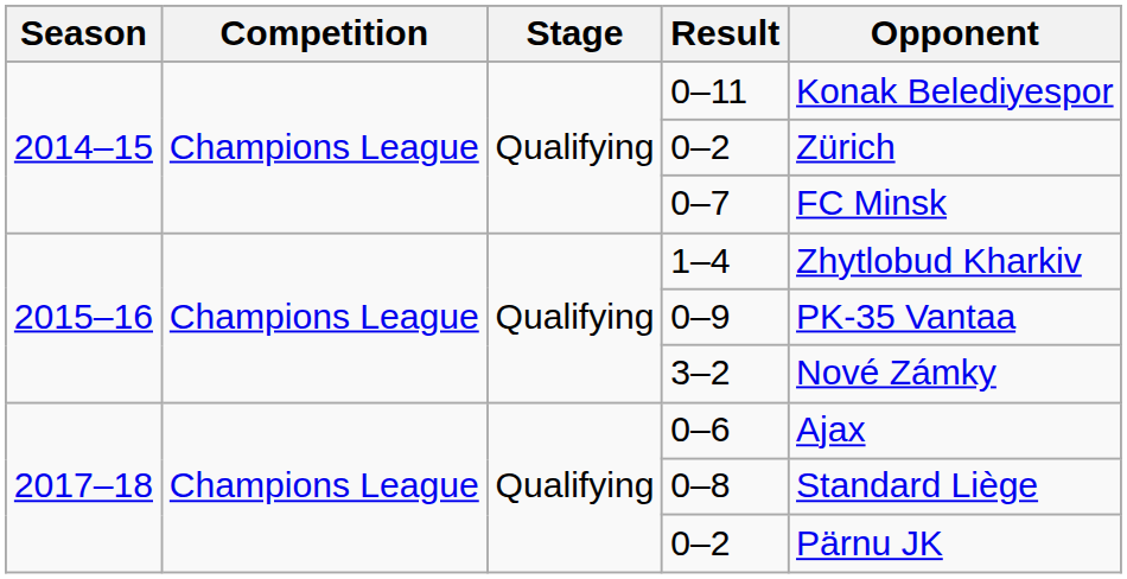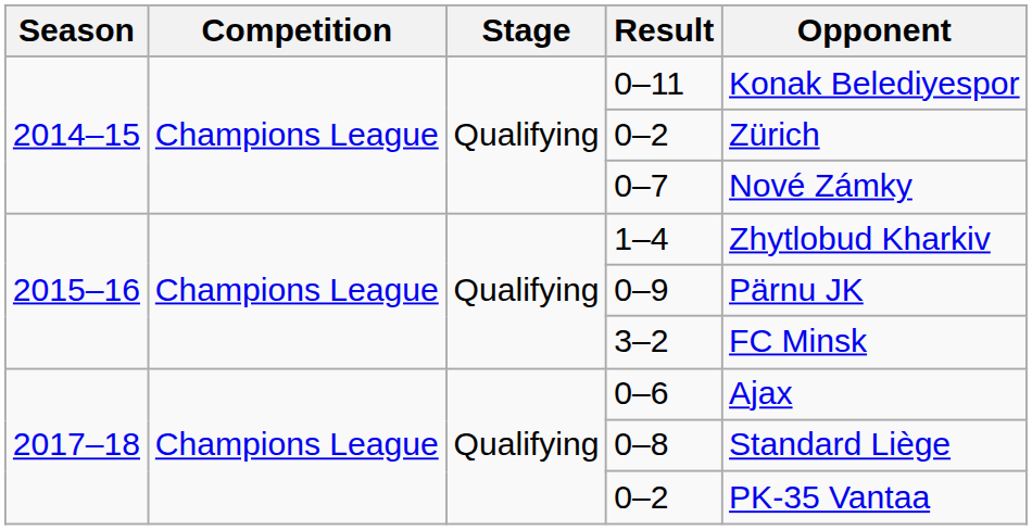 <table class="wikitable">
 <tr>
 <th>Season</th>
 <th>Competition</th>
 <th>Stage</th>
 <th>Result</th>
 <th>Opponent</th>
 </tr>
 <tr>
 <td rowspan=3><a href='#'>2014–15</a></td>
 <td rowspan=3><a href='#'>Champions League</a></td>
 <td rowspan=3>Qualifying</td>
 <td>0–11</td>
 <td> <a href='#'>Konak Belediyespor</a></td>
 </tr>
 <tr>
 <td>0–2</td>
 <td> <a href='#'>Zürich</a></td>
 </tr>
 <tr>
 <td>0–7</td>
-<td> <a href='#'>FC Minsk</a></td>
+<td> <a href='#'>Nové Zámky</a></td>
 </tr>
 <tr>
 <td rowspan=3><a href='#'>2015–16</a></td>
 <td rowspan=3><a href='#'>Champions League</a></td>
 <td rowspan=3>Qualifying</td>
 <td>1–4</td>
 <td> <a href='#'>Zhytlobud Kharkiv</a></td>
 </tr>
 <tr>
 <td>0–9</td>
-<td> <a href='#'>PK-35 Vantaa</a></td>
+<td> <a href='#'>Pärnu JK</a></td>
 </tr>
 <tr>
 <td>3–2</td>
-<td> <a href='#'>Nové Zámky</a></td>
+<td> <a href='#'>FC Minsk</a></td>
 </tr>
 <tr>
 <td rowspan=3><a href='#'>2017–18</a></td>
 <td rowspan=3><a href='#'>Champions League</a></td>
 <td rowspan=3>Qualifying</td>
 <td>0–6</td>
 <td> <a href='#'>Ajax</a></td>
 </tr>
 <tr>
 <td>0–8</td>
 <td> <a href='#'>Standard Liège</a></td>
 </tr>
 <tr>
 <td>0–2</td>
-<td> <a href='#'>Pärnu JK</a></td>
+<td> <a href='#'>PK-35 Vantaa</a></td>
 </tr>
 </table>
